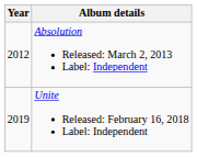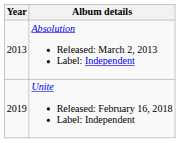 <table class="wikitable">
 <tr>
 <th>Year</th>
 <th>Album details</th>
 </tr>
 <tr>
-<td>2012</td>
+<td>2013</td>
 <td style="text-align:left;"><em><a href='#'>Absolution</a></em><br><ul><li>Released: March 2, 2013</li><li>Label: <a href='#'>Independent</a></li></ul></td>
 </tr>
 <tr>
 <td>2019</td>
 <td style="text-align:left;"><em><a href='#'>Unite</a></em><br><ul><li>Released: February 16, 2018</li><li>Label: Independent</li></ul></td>
 </tr>
 </table>
